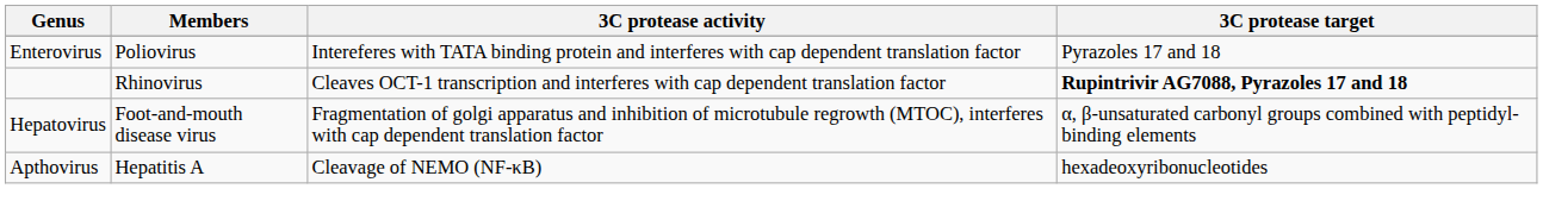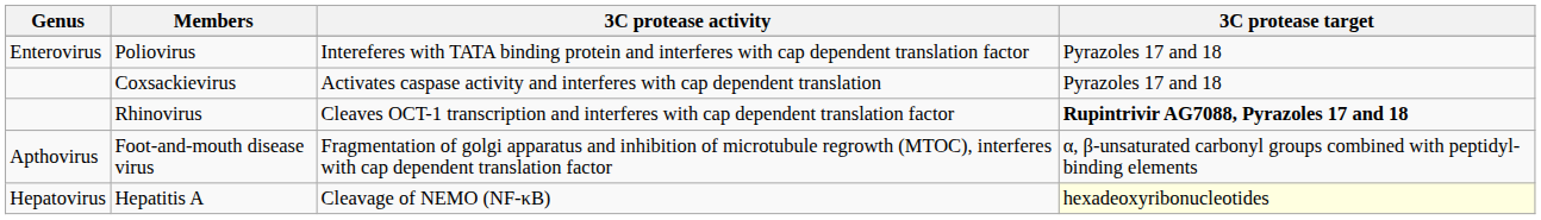 <table class="wikitable">
 <tr>
 <th><strong>Genus</strong></th>
 <th><strong>Members</strong></th>
 <th><strong>3C protease activity</strong></th>
 <th><strong>3C protease target</strong></th>
 </tr>
 <tr>
 </tr>
 <tr>
 <td>Enterovirus</td>
 <td>Poliovirus</td>
 <td>Intereferes with TATA binding protein and interferes with cap dependent translation factor</td>
 <td>Pyrazoles 17 and 18</td>
 </tr>
 <tr>
 <td></td>
+<td>Coxsackievirus</td>
+<td>Activates caspase activity and interferes with cap dependent translation</td>
+<td>Pyrazoles 17 and 18</td>
+</tr>
+<tr>
+<td></td>
 <td>Rhinovirus</td>
 <td>Cleaves OCT-1 transcription and  interferes with cap dependent translation factor</td>
 <td><strong>Rupintrivir AG7088, Pyrazoles 17 and 18</strong></td>
 </tr>
 <tr>
-<td>Hepatovirus</td>
+<td>Apthovirus</td>
 <td>Foot-and-mouth disease virus</td>
 <td>Fragmentation of golgi apparatus and inhibition of microtubule regrowth (MTOC), interferes with cap dependent translation factor</td>
 <td>α, β-unsaturated carbonyl groups combined with peptidyl-binding elements</td>
 </tr>
 <tr>
-<td>Apthovirus</td>
+<td>Hepatovirus</td>
 <td>Hepatitis A</td>
 <td>Cleavage of NEMO (NF-κB)</td>
-<td>hexadeoxyribonucleotides</td>
+<td style="background: lightyellow;">hexadeoxyribonucleotides</td>
 </tr>
 </table>
